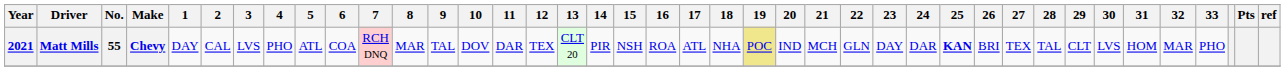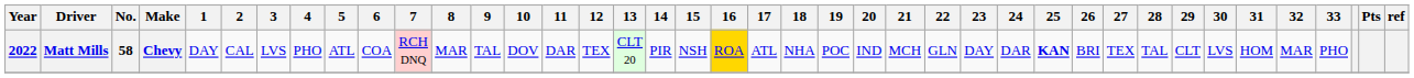 <table class="wikitable" style="text-align:center; font-size:75%">
 <tr>
 <th>Year</th>
 <th>Driver</th>
 <th>No.</th>
 <th>Make</th>
 <th>1</th>
 <th>2</th>
 <th>3</th>
 <th>4</th>
 <th>5</th>
 <th>6</th>
 <th>7</th>
 <th>8</th>
 <th>9</th>
 <th>10</th>
 <th>11</th>
 <th>12</th>
 <th>13</th>
 <th>14</th>
 <th>15</th>
 <th>16</th>
 <th>17</th>
 <th>18</th>
 <th>19</th>
 <th>20</th>
 <th>21</th>
 <th>22</th>
 <th>23</th>
 <th>24</th>
 <th>25</th>
 <th>26</th>
 <th>27</th>
 <th>28</th>
 <th>29</th>
 <th>30</th>
 <th>31</th>
 <th>32</th>
 <th>33</th>
 <th></th>
 <th>Pts</th>
 <th>ref</th>
 </tr>
 <tr>
-<th><a href='#'>2021</a></th>
+<th><a href='#'>2022</a></th>
 <th><a href='#'>Matt Mills</a></th>
-<th>55</th>
+<th>58</th>
 <th><a href='#'>Chevy</a></th>
 <td><a href='#'>DAY</a></td>
 <td><a href='#'>CAL</a></td>
 <td><a href='#'>LVS</a></td>
 <td><a href='#'>PHO</a></td>
 <td><a href='#'>ATL</a></td>
 <td><a href='#'>COA</a></td>
 <td style="background:#FFCFCF;"><a href='#'>RCH</a><br><small>DNQ</small></td>
 <td><a href='#'>MAR</a></td>
 <td><a href='#'>TAL</a></td>
 <td><a href='#'>DOV</a></td>
 <td><a href='#'>DAR</a></td>
 <td><a href='#'>TEX</a></td>
 <td style="background:#DFFFDF;"><a href='#'>CLT</a><br><small>20</small></td>
 <td><a href='#'>PIR</a></td>
 <td><a href='#'>NSH</a></td>
-<td><a href='#'>ROA</a></td>
+<td style="background: gold;"><a href='#'>ROA</a></td>
 <td><a href='#'>ATL</a></td>
 <td><a href='#'>NHA</a></td>
-<td style="background: khaki;"><a href='#'>POC</a></td>
+<td><a href='#'>POC</a></td>
 <td><a href='#'>IND</a></td>
 <td><a href='#'>MCH</a></td>
 <td><a href='#'>GLN</a></td>
 <td><a href='#'>DAY</a></td>
 <td><a href='#'>DAR</a></td>
 <td><strong><a href='#'>KAN</a></strong></td>
 <td><a href='#'>BRI</a></td>
 <td><a href='#'>TEX</a></td>
 <td><a href='#'>TAL</a></td>
 <td><a href='#'>CLT</a></td>
 <td><a href='#'>LVS</a></td>
 <td><a href='#'>HOM</a></td>
 <td><a href='#'>MAR</a></td>
 <td><a href='#'>PHO</a></td>
 <th></th>
 <th></th>
 <th></th>
 </tr>
 <tr>
 </tr>
 </table>
